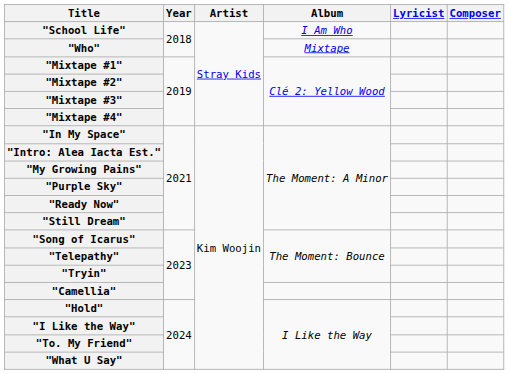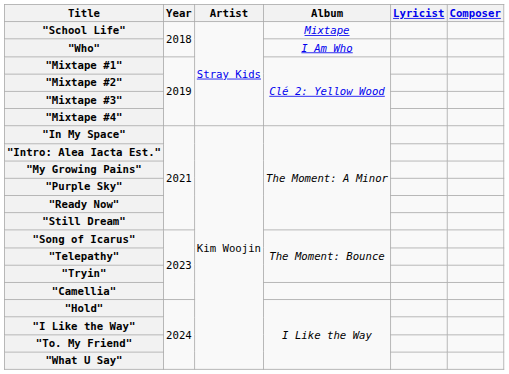 <table class="wikitable plainrowheaders sortable" style="text-align:center">
 <tr>
 <th scope="col">Title</th>
 <th scope="col">Year</th>
 <th scope="col">Artist</th>
 <th scope="col">Album</th>
 <th scope="col"><a href='#'>Lyricist</a></th>
 <th scope="col"><a href='#'>Composer</a></th>
 </tr>
 <tr>
 <th scope="row">"School Life"</th>
 <td rowspan="2">2018</td>
 <td rowspan="6"><a href='#'>Stray Kids</a></td>
-<td><em><a href='#'>I Am Who</a></em></td>
+<td><em><a href='#'>Mixtape</a></em></td>
 <td></td>
 <td></td>
 </tr>
 <tr>
 <th scope="row">"Who"</th>
-<td><em><a href='#'>Mixtape</a></em></td>
+<td><em><a href='#'>I Am Who</a></em></td>
 <td></td>
 <td></td>
 </tr>
 <tr>
 <th scope="row">"Mixtape #1"</th>
 <td rowspan="4">2019</td>
 <td rowspan="4"><em><a href='#'>Clé 2: Yellow Wood</a></em></td>
 <td></td>
 <td></td>
 </tr>
 <tr>
 <th scope="row">"Mixtape #2"</th>
 <td></td>
 <td></td>
 </tr>
 <tr>
 <th scope="row">"Mixtape #3"</th>
 <td></td>
 <td></td>
 </tr>
 <tr>
 <th scope="row">"Mixtape #4"</th>
 <td></td>
 <td></td>
 </tr>
 <tr>
 <th scope="row">"In My Space"</th>
 <td rowspan="6">2021</td>
 <td rowspan="14">Kim Woojin</td>
 <td rowspan="6"><em>The Moment: A Minor</em></td>
 <td></td>
 <td></td>
 </tr>
 <tr>
 <th scope="row">"Intro: Alea Iacta Est."</th>
 <td></td>
 <td></td>
 </tr>
 <tr>
 <th scope="row">"My Growing Pains"</th>
 <td></td>
 <td></td>
 </tr>
 <tr>
 <th scope="row">"Purple Sky"</th>
 <td></td>
 <td></td>
 </tr>
 <tr>
 <th scope="row">"Ready Now"</th>
 <td></td>
 <td></td>
 </tr>
 <tr>
 <th scope="row">"Still Dream"</th>
 <td></td>
 <td></td>
 </tr>
 <tr>
 <th scope="row">"Song of Icarus"</th>
 <td rowspan="4">2023</td>
 <td rowspan="3"><em>The Moment: Bounce</em></td>
 <td></td>
 <td></td>
 </tr>
 <tr>
 <th scope="row">"Telepathy"</th>
 <td></td>
 <td></td>
 </tr>
 <tr>
 <th scope="row">"Tryin"</th>
 <td></td>
 <td></td>
 </tr>
 <tr>
 <th scope="row">"Camellia"</th>
 <td></td>
 <td></td>
 <td></td>
 </tr>
 <tr>
 <th scope="row">"Hold"</th>
 <td rowspan="4">2024</td>
 <td rowspan="4"><em>I Like the Way</em></td>
 <td></td>
 <td></td>
 </tr>
 <tr>
 <th scope="row">"I Like the Way"</th>
 <td></td>
 <td></td>
 </tr>
 <tr>
 <th scope="row">"To. My Friend"</th>
 <td></td>
 <td></td>
 </tr>
 <tr>
 <th scope="row">"What U Say"</th>
 <td></td>
 <td></td>
 </tr>
 </table>
